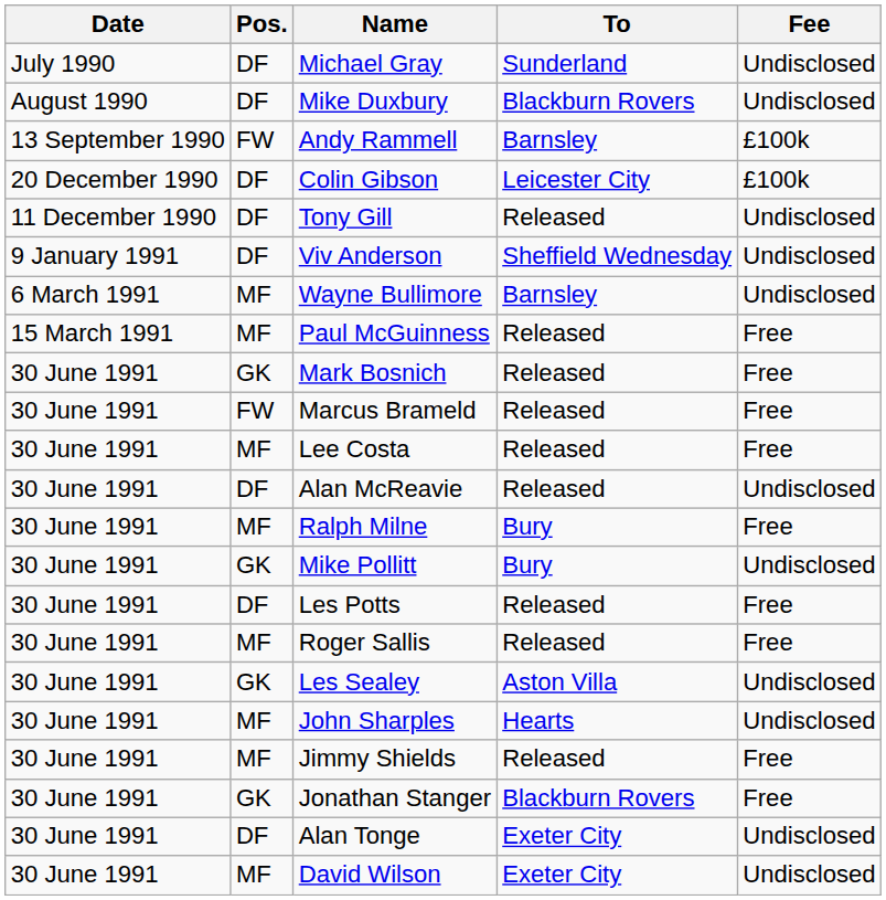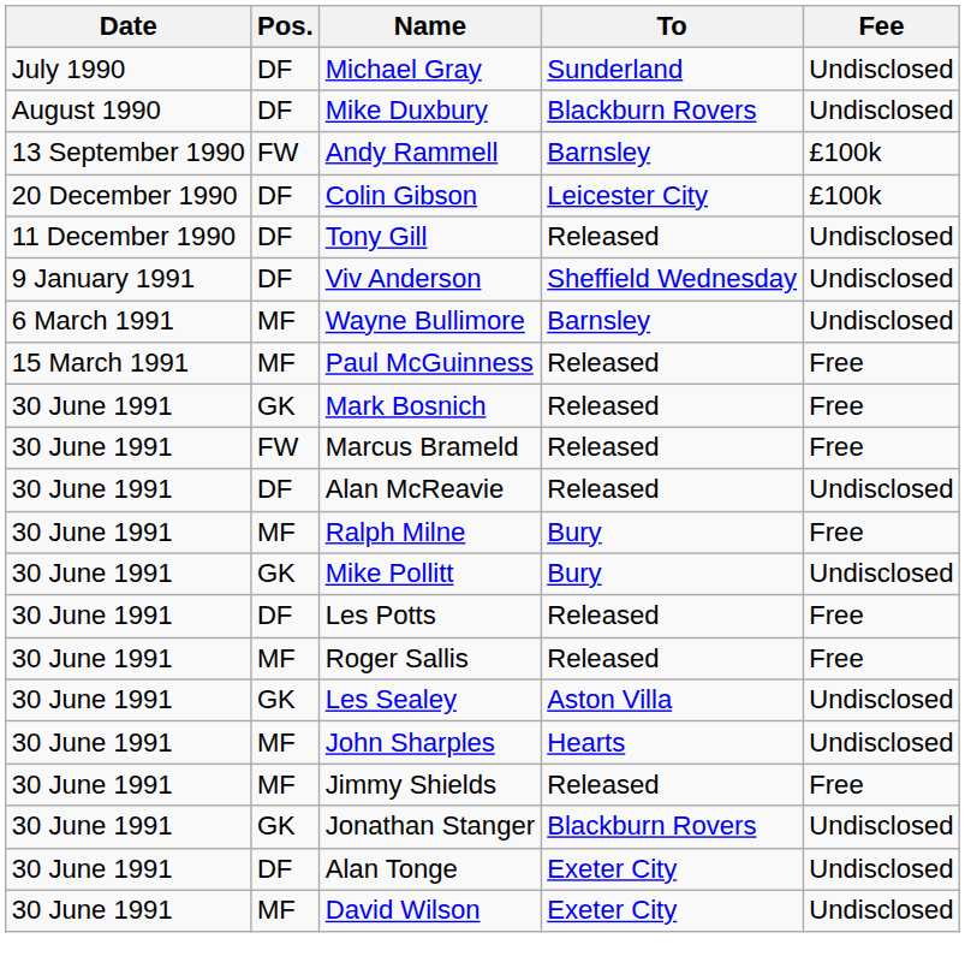 <table class="wikitable">
 <tr>
 <th>Date</th>
 <th>Pos.</th>
 <th>Name</th>
 <th>To</th>
 <th>Fee</th>
 </tr>
 <tr>
 <td>July 1990</td>
 <td>DF</td>
 <td> <a href='#'>Michael Gray</a></td>
 <td> <a href='#'>Sunderland</a></td>
 <td>Undisclosed</td>
 </tr>
 <tr>
 <td>August 1990</td>
 <td>DF</td>
 <td> <a href='#'>Mike Duxbury</a></td>
 <td> <a href='#'>Blackburn Rovers</a></td>
 <td>Undisclosed</td>
 </tr>
 <tr>
 <td>13 September 1990</td>
 <td>FW</td>
 <td> <a href='#'>Andy Rammell</a></td>
 <td> <a href='#'>Barnsley</a></td>
 <td>£100k</td>
 </tr>
 <tr>
 <td>20 December 1990</td>
 <td>DF</td>
 <td> <a href='#'>Colin Gibson</a></td>
 <td> <a href='#'>Leicester City</a></td>
 <td>£100k</td>
 </tr>
 <tr>
 <td>11 December 1990</td>
 <td>DF</td>
 <td> <a href='#'>Tony Gill</a></td>
 <td>Released</td>
 <td>Undisclosed</td>
 </tr>
 <tr>
 <td>9 January 1991</td>
 <td>DF</td>
 <td> <a href='#'>Viv Anderson</a></td>
 <td> <a href='#'>Sheffield Wednesday</a></td>
 <td>Undisclosed</td>
 </tr>
 <tr>
 <td>6 March 1991</td>
 <td>MF</td>
 <td> <a href='#'>Wayne Bullimore</a></td>
 <td> <a href='#'>Barnsley</a></td>
 <td>Undisclosed</td>
 </tr>
 <tr>
 <td>15 March 1991</td>
 <td>MF</td>
 <td> <a href='#'>Paul McGuinness</a></td>
 <td>Released</td>
 <td>Free</td>
 </tr>
 <tr>
 <td>30 June 1991</td>
 <td>GK</td>
 <td> <a href='#'>Mark Bosnich</a></td>
 <td>Released</td>
 <td>Free</td>
 </tr>
 <tr>
 <td>30 June 1991</td>
 <td>FW</td>
 <td> Marcus Brameld</td>
 <td>Released</td>
 <td>Free</td>
 </tr>
 <tr>
 <td>30 June 1991</td>
-<td>MF</td>
-<td> Lee Costa</td>
-<td>Released</td>
-<td>Free</td>
-</tr>
-<tr>
-<td>30 June 1991</td>
 <td>DF</td>
 <td> Alan McReavie</td>
 <td>Released</td>
 <td>Undisclosed</td>
 </tr>
 <tr>
 <td>30 June 1991</td>
 <td>MF</td>
 <td> <a href='#'>Ralph Milne</a></td>
 <td> <a href='#'>Bury</a></td>
 <td>Free</td>
 </tr>
 <tr>
 <td>30 June 1991</td>
 <td>GK</td>
 <td> <a href='#'>Mike Pollitt</a></td>
 <td> <a href='#'>Bury</a></td>
 <td>Undisclosed</td>
 </tr>
 <tr>
 <td>30 June 1991</td>
 <td>DF</td>
 <td> Les Potts</td>
 <td>Released</td>
 <td>Free</td>
 </tr>
 <tr>
 <td>30 June 1991</td>
 <td>MF</td>
 <td> Roger Sallis</td>
 <td>Released</td>
 <td>Free</td>
 </tr>
 <tr>
 <td>30 June 1991</td>
 <td>GK</td>
 <td> <a href='#'>Les Sealey</a></td>
 <td> <a href='#'>Aston Villa</a></td>
 <td>Undisclosed</td>
 </tr>
 <tr>
 <td>30 June 1991</td>
 <td>MF</td>
 <td> <a href='#'>John Sharples</a></td>
 <td> <a href='#'>Hearts</a></td>
 <td>Undisclosed</td>
 </tr>
 <tr>
 <td>30 June 1991</td>
 <td>MF</td>
 <td> Jimmy Shields</td>
 <td>Released</td>
 <td>Free</td>
 </tr>
 <tr>
 <td>30 June 1991</td>
 <td>GK</td>
 <td> Jonathan Stanger</td>
 <td> <a href='#'>Blackburn Rovers</a></td>
-<td>Free</td>
+<td>Undisclosed</td>
 </tr>
 <tr>
 <td>30 June 1991</td>
 <td>DF</td>
 <td> Alan Tonge</td>
 <td> <a href='#'>Exeter City</a></td>
 <td>Undisclosed</td>
 </tr>
 <tr>
 <td>30 June 1991</td>
 <td>MF</td>
 <td> <a href='#'>David Wilson</a></td>
 <td> <a href='#'>Exeter City</a></td>
 <td>Undisclosed</td>
 </tr>
 </table>
